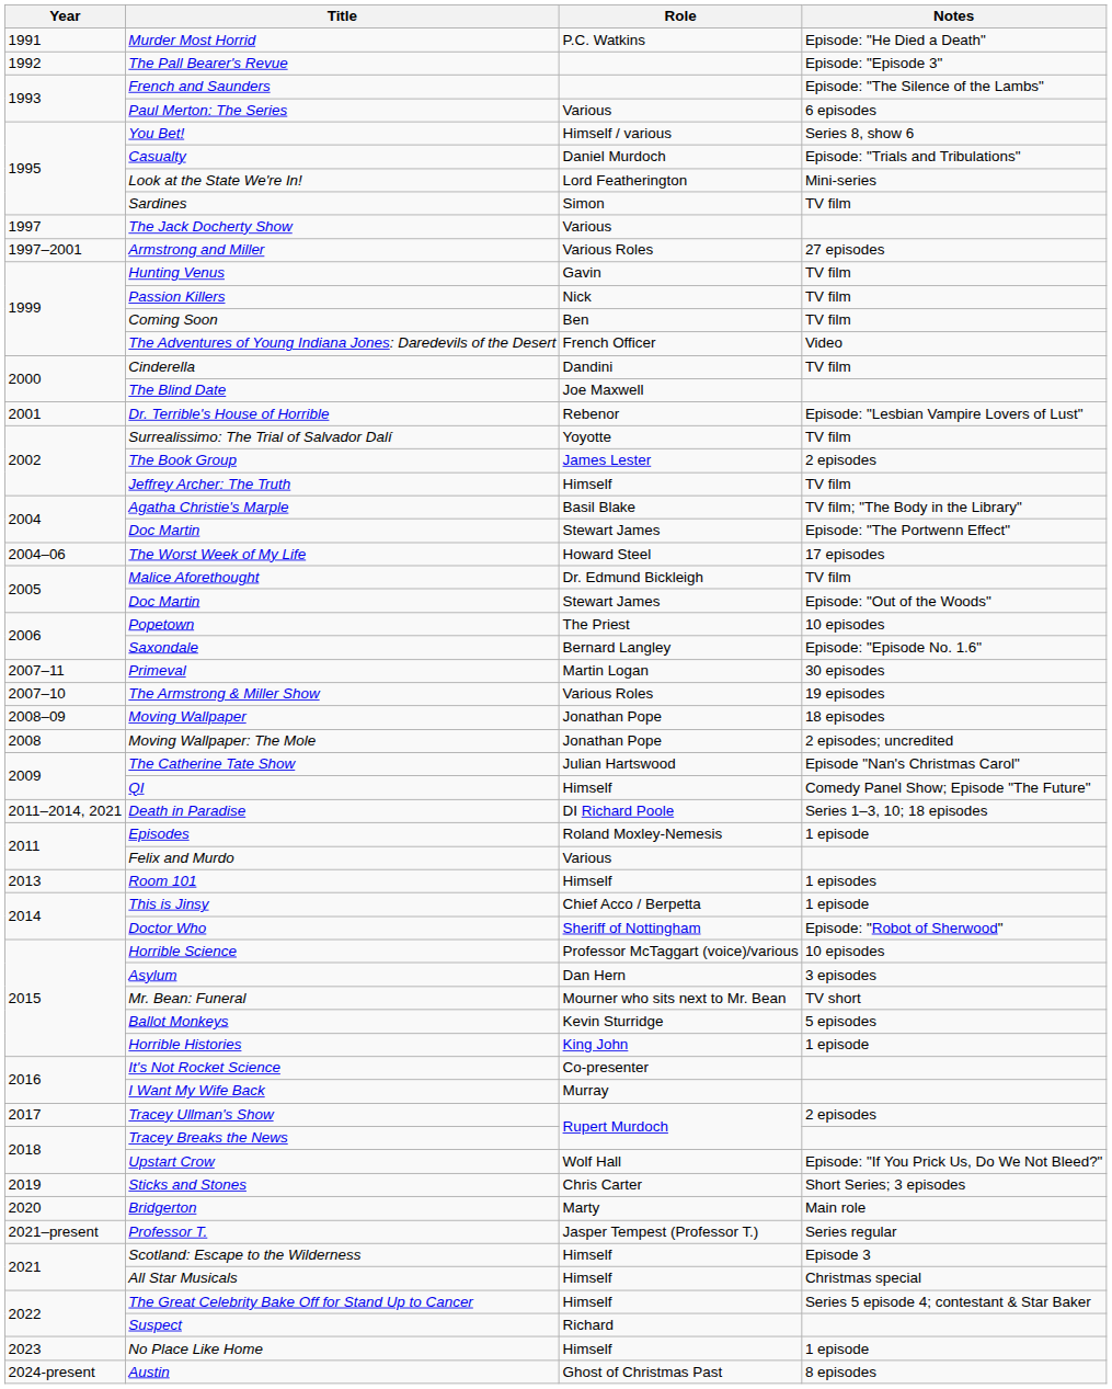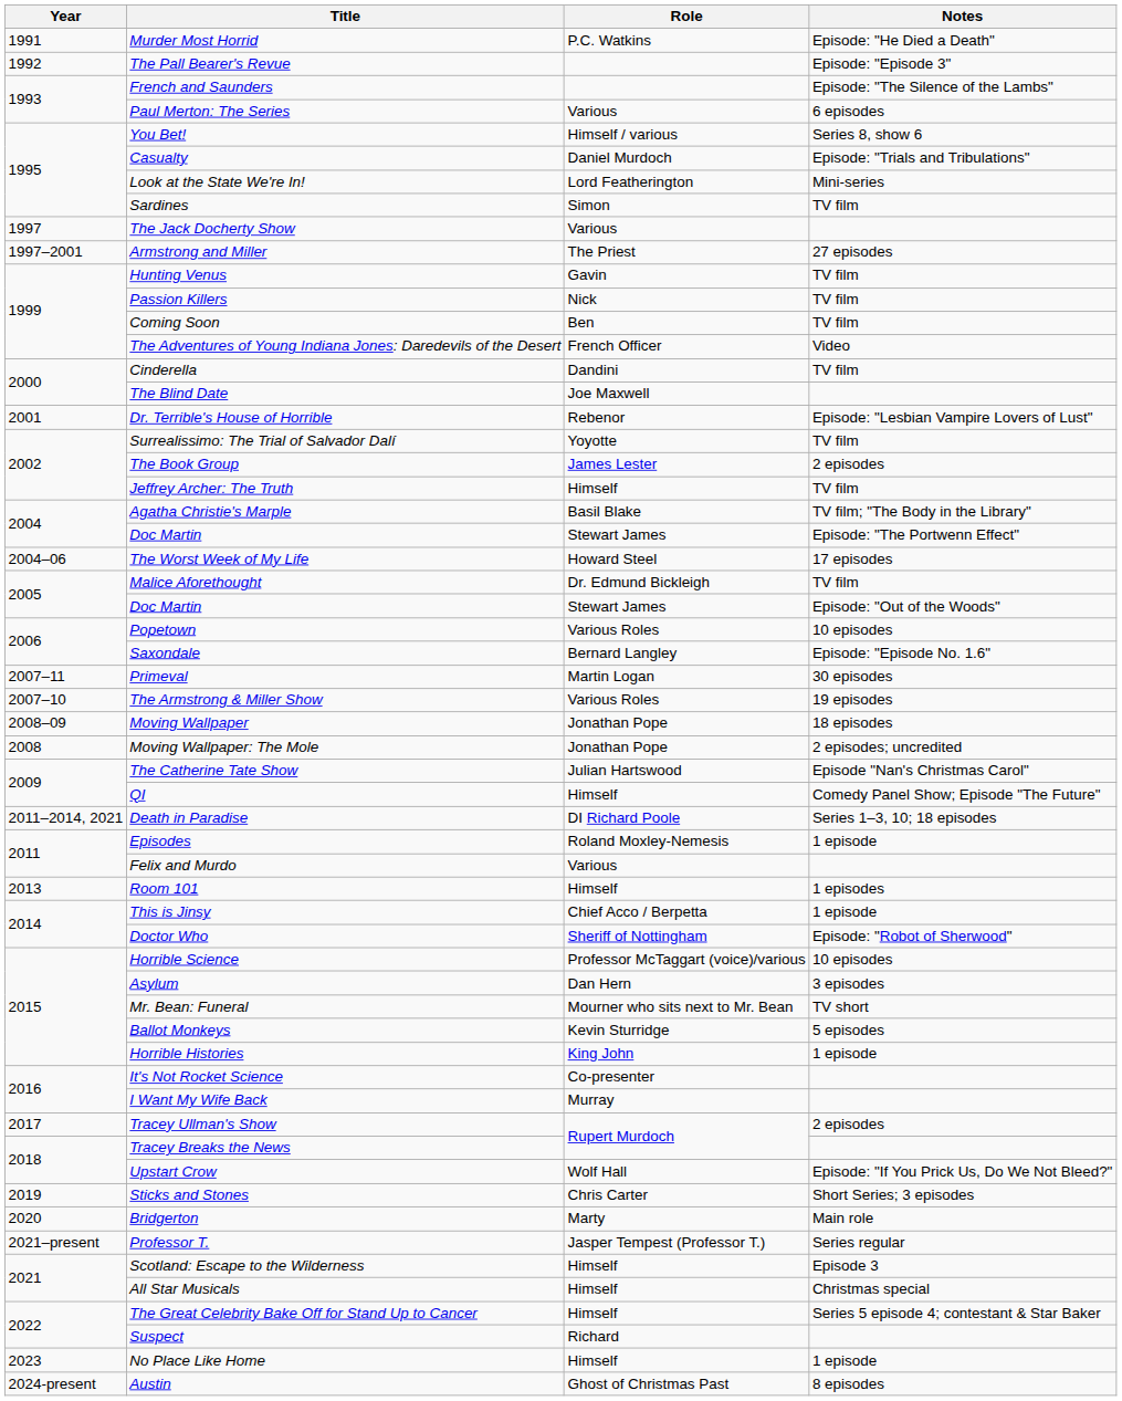 <table class="wikitable sortable">
 <tr>
 <th>Year</th>
 <th>Title</th>
 <th>Role</th>
 <th class="unsortable">Notes</th>
 </tr>
 <tr>
 <td>1991</td>
 <td><em><a href='#'>Murder Most Horrid</a></em></td>
 <td>P.C. Watkins</td>
 <td>Episode: "He Died a Death"</td>
 </tr>
 <tr>
 <td>1992</td>
 <td><em><a href='#'>The Pall Bearer's Revue</a></em></td>
 <td></td>
 <td>Episode: "Episode 3"</td>
 </tr>
 <tr>
 <td rowspan="2">1993</td>
 <td><em><a href='#'>French and Saunders</a></em></td>
 <td></td>
 <td>Episode: "The Silence of the Lambs"</td>
 </tr>
 <tr>
 <td><em><a href='#'>Paul Merton: The Series</a></em></td>
 <td>Various</td>
 <td>6 episodes</td>
 </tr>
 <tr>
 <td rowspan="4">1995</td>
 <td><em><a href='#'>You Bet!</a></em></td>
 <td>Himself / various</td>
 <td>Series 8, show 6</td>
 </tr>
 <tr>
 <td><em><a href='#'>Casualty</a></em></td>
 <td>Daniel Murdoch</td>
 <td>Episode: "Trials and Tribulations"</td>
 </tr>
 <tr>
 <td><em>Look at the State We're In!</em></td>
 <td>Lord Featherington</td>
 <td>Mini-series</td>
 </tr>
 <tr>
 <td><em>Sardines</em></td>
 <td>Simon</td>
 <td>TV film</td>
 </tr>
 <tr>
 <td>1997</td>
 <td><em><a href='#'>The Jack Docherty Show</a></em></td>
 <td>Various</td>
 <td></td>
 </tr>
 <tr>
 <td>1997–2001</td>
 <td><em><a href='#'>Armstrong and Miller</a></em></td>
-<td>Various Roles</td>
+<td>The Priest</td>
 <td>27 episodes</td>
 </tr>
 <tr>
 <td rowspan="4">1999</td>
 <td><em><a href='#'>Hunting Venus</a></em></td>
 <td>Gavin</td>
 <td>TV film</td>
 </tr>
 <tr>
 <td><em><a href='#'>Passion Killers</a></em></td>
 <td>Nick</td>
 <td>TV film</td>
 </tr>
 <tr>
 <td><em>Coming Soon</em></td>
 <td>Ben</td>
 <td>TV film</td>
 </tr>
 <tr>
 <td><em><a href='#'>The Adventures of Young Indiana Jones</a>: Daredevils of the Desert</em></td>
 <td>French Officer</td>
 <td>Video</td>
 </tr>
 <tr>
 <td rowspan="2">2000</td>
 <td><em>Cinderella</em></td>
 <td>Dandini</td>
 <td>TV film</td>
 </tr>
 <tr>
 <td><em><a href='#'>The Blind Date</a></em></td>
 <td>Joe Maxwell</td>
 <td></td>
 </tr>
 <tr>
 <td>2001</td>
 <td><em><a href='#'>Dr. Terrible's House of Horrible</a></em></td>
 <td>Rebenor</td>
 <td>Episode: "Lesbian Vampire Lovers of Lust"</td>
 </tr>
 <tr>
 <td rowspan="3">2002</td>
 <td><em>Surrealissimo: The Trial of Salvador Dalí</em></td>
 <td>Yoyotte</td>
 <td>TV film</td>
 </tr>
 <tr>
 <td><em><a href='#'>The Book Group</a></em></td>
 <td><a href='#'>James Lester</a></td>
 <td>2 episodes</td>
 </tr>
 <tr>
 <td><em><a href='#'>Jeffrey Archer: The Truth</a></em></td>
 <td>Himself</td>
 <td>TV film</td>
 </tr>
 <tr>
 <td rowspan="2">2004</td>
 <td><em><a href='#'>Agatha Christie's Marple</a></em></td>
 <td>Basil Blake</td>
 <td>TV film; "The Body in the Library"</td>
 </tr>
 <tr>
 <td><em><a href='#'>Doc Martin</a></em></td>
 <td>Stewart James</td>
 <td>Episode: "The Portwenn Effect"</td>
 </tr>
 <tr>
 <td>2004–06</td>
 <td><em><a href='#'>The Worst Week of My Life</a></em></td>
 <td>Howard Steel</td>
 <td>17 episodes</td>
 </tr>
 <tr>
 <td rowspan="2">2005</td>
 <td><em><a href='#'>Malice Aforethought</a></em></td>
 <td>Dr. Edmund Bickleigh</td>
 <td>TV film</td>
 </tr>
 <tr>
 <td><em><a href='#'>Doc Martin</a></em></td>
 <td>Stewart James</td>
 <td>Episode: "Out of the Woods"</td>
 </tr>
 <tr>
 <td rowspan="2">2006</td>
 <td><em><a href='#'>Popetown</a></em></td>
-<td>The Priest</td>
+<td>Various Roles</td>
 <td>10 episodes</td>
 </tr>
 <tr>
 <td><em><a href='#'>Saxondale</a></em></td>
 <td>Bernard Langley</td>
 <td>Episode: "Episode No. 1.6"</td>
 </tr>
 <tr>
 <td>2007–11</td>
 <td><em><a href='#'>Primeval</a></em></td>
 <td>Martin Logan</td>
 <td>30 episodes</td>
 </tr>
 <tr>
 <td>2007–10</td>
 <td><em><a href='#'>The Armstrong & Miller Show</a></em></td>
 <td>Various Roles</td>
 <td>19 episodes</td>
 </tr>
 <tr>
 <td>2008–09</td>
 <td><em><a href='#'>Moving Wallpaper</a></em></td>
 <td>Jonathan Pope</td>
 <td>18 episodes</td>
 </tr>
 <tr>
 <td>2008</td>
 <td><em>Moving Wallpaper: The Mole</em></td>
 <td>Jonathan Pope</td>
 <td>2 episodes; uncredited</td>
 </tr>
 <tr>
 <td rowspan="2">2009</td>
 <td><em><a href='#'>The Catherine Tate Show</a></em></td>
 <td>Julian Hartswood</td>
 <td>Episode "Nan's Christmas Carol"</td>
 </tr>
 <tr>
 <td><em><a href='#'>QI</a></em></td>
 <td>Himself</td>
 <td>Comedy Panel Show; Episode "The Future"</td>
 </tr>
 <tr>
 <td>2011–2014, 2021</td>
 <td><em><a href='#'>Death in Paradise</a></em></td>
 <td>DI <a href='#'>Richard Poole</a></td>
 <td>Series 1–3, 10; 18 episodes</td>
 </tr>
 <tr>
 <td rowspan="2">2011</td>
 <td><em><a href='#'>Episodes</a></em></td>
 <td>Roland Moxley-Nemesis</td>
 <td>1 episode</td>
 </tr>
 <tr>
 <td><em>Felix and Murdo</em></td>
 <td>Various</td>
 <td></td>
 </tr>
 <tr>
 <td>2013</td>
 <td><em><a href='#'>Room 101</a></em></td>
 <td>Himself</td>
 <td>1 episodes</td>
 </tr>
 <tr>
 <td rowspan="2">2014</td>
 <td><em><a href='#'>This is Jinsy</a></em></td>
 <td>Chief Acco / Berpetta</td>
 <td>1 episode</td>
 </tr>
 <tr>
 <td><em><a href='#'>Doctor Who</a></em></td>
 <td><a href='#'>Sheriff of Nottingham</a></td>
 <td>Episode: "<a href='#'>Robot of Sherwood</a>"</td>
 </tr>
 <tr>
 <td rowspan="5">2015</td>
 <td><em><a href='#'>Horrible Science</a></em></td>
 <td>Professor McTaggart (voice)/various</td>
 <td>10 episodes</td>
 </tr>
 <tr>
 <td><em><a href='#'>Asylum</a></em></td>
 <td>Dan Hern</td>
 <td>3 episodes</td>
 </tr>
 <tr>
 <td><em>Mr. Bean: Funeral</em></td>
 <td>Mourner who sits next to Mr. Bean</td>
 <td>TV short</td>
 </tr>
 <tr>
 <td><em><a href='#'>Ballot Monkeys</a></em></td>
 <td>Kevin Sturridge</td>
 <td>5 episodes</td>
 </tr>
 <tr>
 <td><em><a href='#'>Horrible Histories</a></em></td>
 <td><a href='#'>King John</a></td>
 <td>1 episode</td>
 </tr>
 <tr>
 <td rowspan="2">2016</td>
 <td><em><a href='#'>It's Not Rocket Science</a></em></td>
 <td>Co-presenter</td>
 <td></td>
 </tr>
 <tr>
 <td><em><a href='#'>I Want My Wife Back</a></em></td>
 <td>Murray</td>
 <td></td>
 </tr>
 <tr>
 <td>2017</td>
 <td><em><a href='#'>Tracey Ullman's Show</a></em></td>
 <td rowspan="2"><a href='#'>Rupert Murdoch</a></td>
 <td>2 episodes</td>
 </tr>
 <tr>
 <td rowspan="2">2018</td>
 <td><em><a href='#'>Tracey Breaks the News</a></em></td>
 <td></td>
 </tr>
 <tr>
 <td><em><a href='#'>Upstart Crow</a></em></td>
 <td>Wolf Hall</td>
 <td>Episode: "If You Prick Us, Do We Not Bleed?"</td>
 </tr>
 <tr>
 <td>2019</td>
 <td><em><a href='#'>Sticks and Stones</a></em></td>
 <td>Chris Carter</td>
 <td>Short Series; 3 episodes</td>
 </tr>
 <tr>
 <td>2020</td>
 <td><em><a href='#'>Bridgerton</a></em></td>
 <td>Marty</td>
 <td>Main role</td>
 </tr>
 <tr>
 <td>2021–present</td>
 <td><em><a href='#'>Professor T.</a></em></td>
 <td>Jasper Tempest (Professor T.)</td>
 <td>Series regular</td>
 </tr>
 <tr>
 <td rowspan="2">2021</td>
 <td><em>Scotland: Escape to the Wilderness</em></td>
 <td>Himself</td>
 <td>Episode 3</td>
 </tr>
 <tr>
 <td><em>All Star Musicals</em></td>
 <td>Himself</td>
 <td>Christmas special</td>
 </tr>
 <tr>
 <td rowspan="2">2022</td>
 <td><em><a href='#'>The Great Celebrity Bake Off for Stand Up to Cancer</a></em></td>
 <td>Himself</td>
 <td>Series 5 episode 4; contestant & Star Baker</td>
 </tr>
 <tr>
 <td><em><a href='#'>Suspect</a></em></td>
 <td>Richard</td>
 <td></td>
 </tr>
 <tr>
 <td>2023</td>
 <td><em>No Place Like Home</em></td>
 <td>Himself</td>
 <td>1 episode</td>
 </tr>
 <tr>
 <td>2024-present</td>
 <td><em><a href='#'>Austin</a></em></td>
 <td>Ghost of Christmas Past</td>
 <td>8 episodes</td>
 </tr>
 </table>
